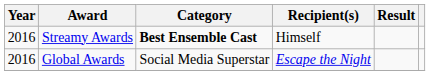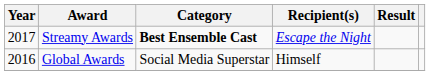 <table class="wikitable sortable plainrowheaders">
 <tr>
 <th>Year</th>
 <th>Award</th>
 <th>Category</th>
 <th>Recipient(s)</th>
 <th>Result</th>
 <th class="unsortable"></th>
 </tr>
 <tr>
-<td>2016</td>
+<td>2017</td>
 <td><a href='#'>Streamy Awards</a></td>
 <td><strong>Best Ensemble Cast</strong></td>
-<td>Himself</td>
+<td><em><a href='#'>Escape the Night</a></em> </td>
 <td></td>
 <td style="text-align: center;"></td>
 </tr>
 <tr>
 <td>2016</td>
 <td><a href='#'>Global Awards</a></td>
 <td>Social Media Superstar</td>
-<td><em><a href='#'>Escape the Night</a></em> </td>
+<td>Himself</td>
 <td></td>
 <td style="text-align: center;"></td>
 </tr>
 <tr>
 </tr>
 </table>
